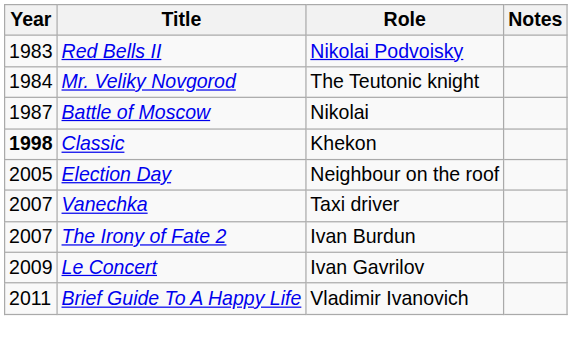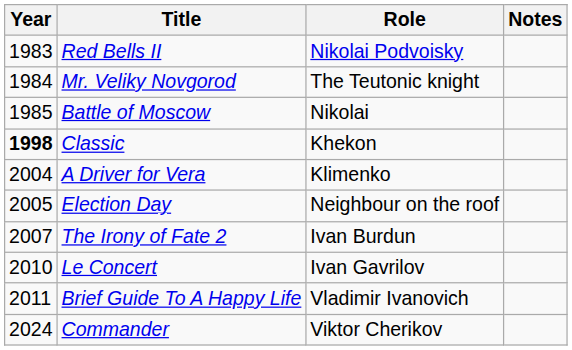 <table class="wikitable sortable">
 <tr>
 <th>Year</th>
 <th>Title</th>
 <th>Role</th>
 <th class="unsortable">Notes</th>
 </tr>
 <tr>
 <td>1983</td>
 <td><em><a href='#'>Red Bells II</a></em></td>
 <td><a href='#'>Nikolai Podvoisky</a></td>
 <td></td>
 </tr>
 <tr>
 <td>1984</td>
 <td><em><a href='#'>Mr. Veliky Novgorod</a></em></td>
 <td>The Teutonic knight</td>
 <td></td>
 </tr>
 <tr>
-<td>1987</td>
+<td>1985</td>
 <td><em><a href='#'>Battle of Moscow</a></em></td>
 <td>Nikolai</td>
 <td></td>
 </tr>
 <tr>
 <td><strong>1998</strong></td>
 <td><em><a href='#'>Classic</a></em></td>
 <td>Khekon</td>
 <td></td>
 </tr>
 <tr>
+<td>2004</td>
+<td><em><a href='#'>A Driver for Vera</a></em></td>
+<td>Klimenko</td>
+<td></td>
+</tr>
+<tr>
 <td>2005</td>
 <td><em><a href='#'>Election Day</a></em></td>
 <td>Neighbour on the roof</td>
-<td></td>
-</tr>
-<tr>
-<td>2007</td>
-<td><em><a href='#'>Vanechka</a></em></td>
-<td>Taxi driver</td>
 <td></td>
 </tr>
 <tr>
 <td>2007</td>
 <td><em><a href='#'>The Irony of Fate 2</a></em></td>
 <td>Ivan Burdun</td>
 <td></td>
 </tr>
 <tr>
-<td>2009</td>
+<td>2010</td>
 <td><em><a href='#'>Le Concert</a></em></td>
 <td>Ivan Gavrilov</td>
 <td></td>
 </tr>
 <tr>
 <td>2011</td>
 <td><em><a href='#'>Brief Guide To A Happy Life</a></em></td>
 <td>Vladimir Ivanovich</td>
 <td></td>
 </tr>
+<tr>
+<td>2024</td>
+<td><em><a href='#'>Commander</a></em></td>
+<td>Viktor Cherikov</td>
+<td></td>
+</tr>
 </table>
